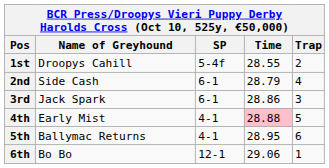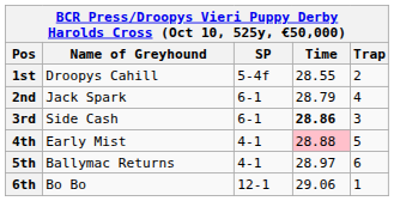 <table class="wikitable">
 <tr>
 <th colspan="6"><a href='#'>BCR Press/Droopys Vieri Puppy Derby</a><br> <a href='#'>Harolds Cross</a> (Oct 10, 525y, €50,000)</th>
 </tr>
 <tr>
 <th width=30>Pos</th>
 <th width=180>Name of Greyhound</th>
 <th width=50>SP</th>
 <th width=50>Time</th>
 <th width=30>Trap</th>
 </tr>
 <tr>
 <th>1st</th>
 <td>Droopys Cahill </td>
 <td>5-4f</td>
 <td>28.55</td>
 <td>2</td>
 </tr>
 <tr>
 <th>2nd</th>
-<td>Side Cash</td>
+<td>Jack Spark</td>
 <td>6-1</td>
 <td>28.79</td>
 <td>4</td>
 </tr>
 <tr>
 <th>3rd</th>
-<td>Jack Spark</td>
+<td>Side Cash</td>
 <td>6-1</td>
-<td>28.86</td>
+<td><strong>28.86</strong></td>
 <td>3</td>
 </tr>
 <tr>
 <th>4th</th>
 <td>Early Mist</td>
 <td>4-1</td>
 <td style="background: pink;">28.88</td>
 <td>5</td>
 </tr>
 <tr>
 <th>5th</th>
 <td>Ballymac Returns</td>
 <td>4-1</td>
-<td>28.95</td>
+<td>28.97</td>
 <td>6</td>
 </tr>
 <tr>
 <th>6th</th>
 <td>Bo Bo</td>
 <td>12-1</td>
 <td>29.06</td>
 <td>1</td>
 </tr>
 </table>
